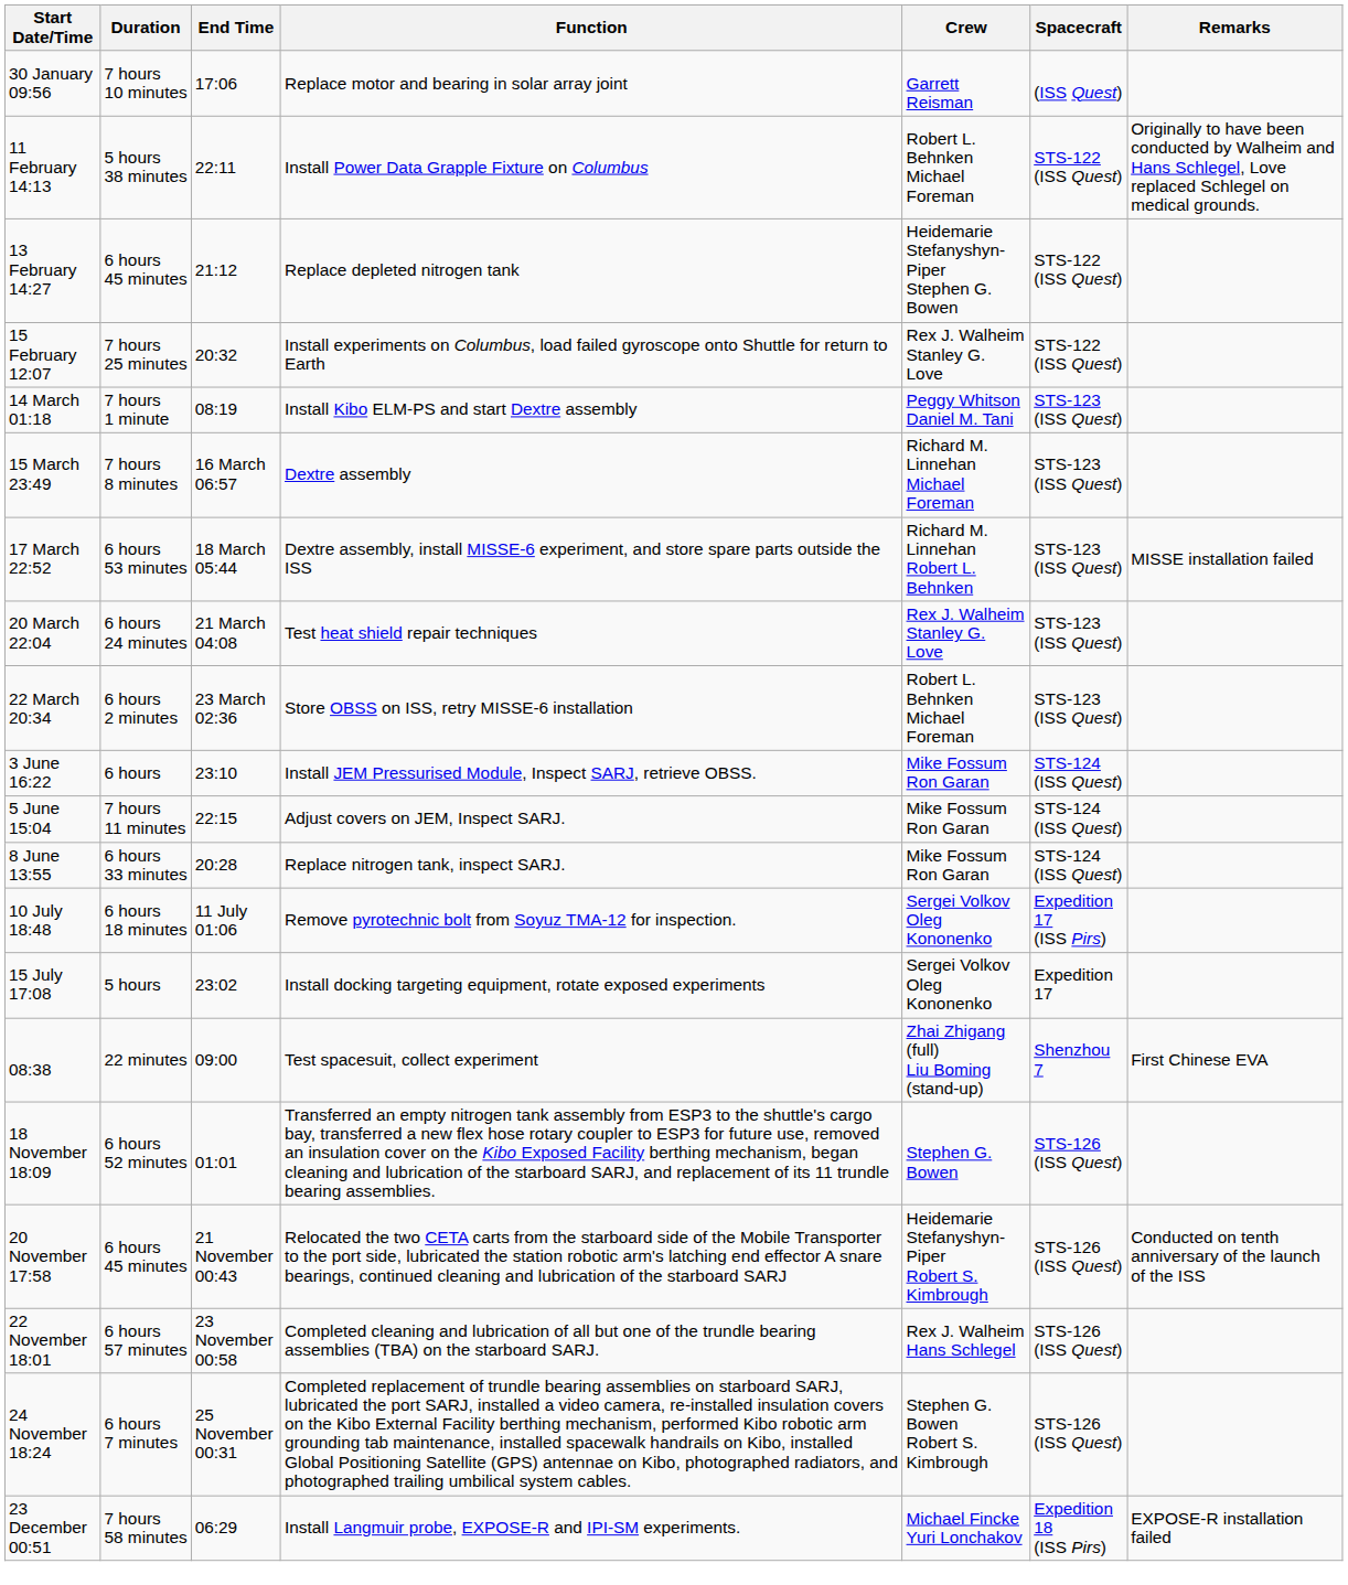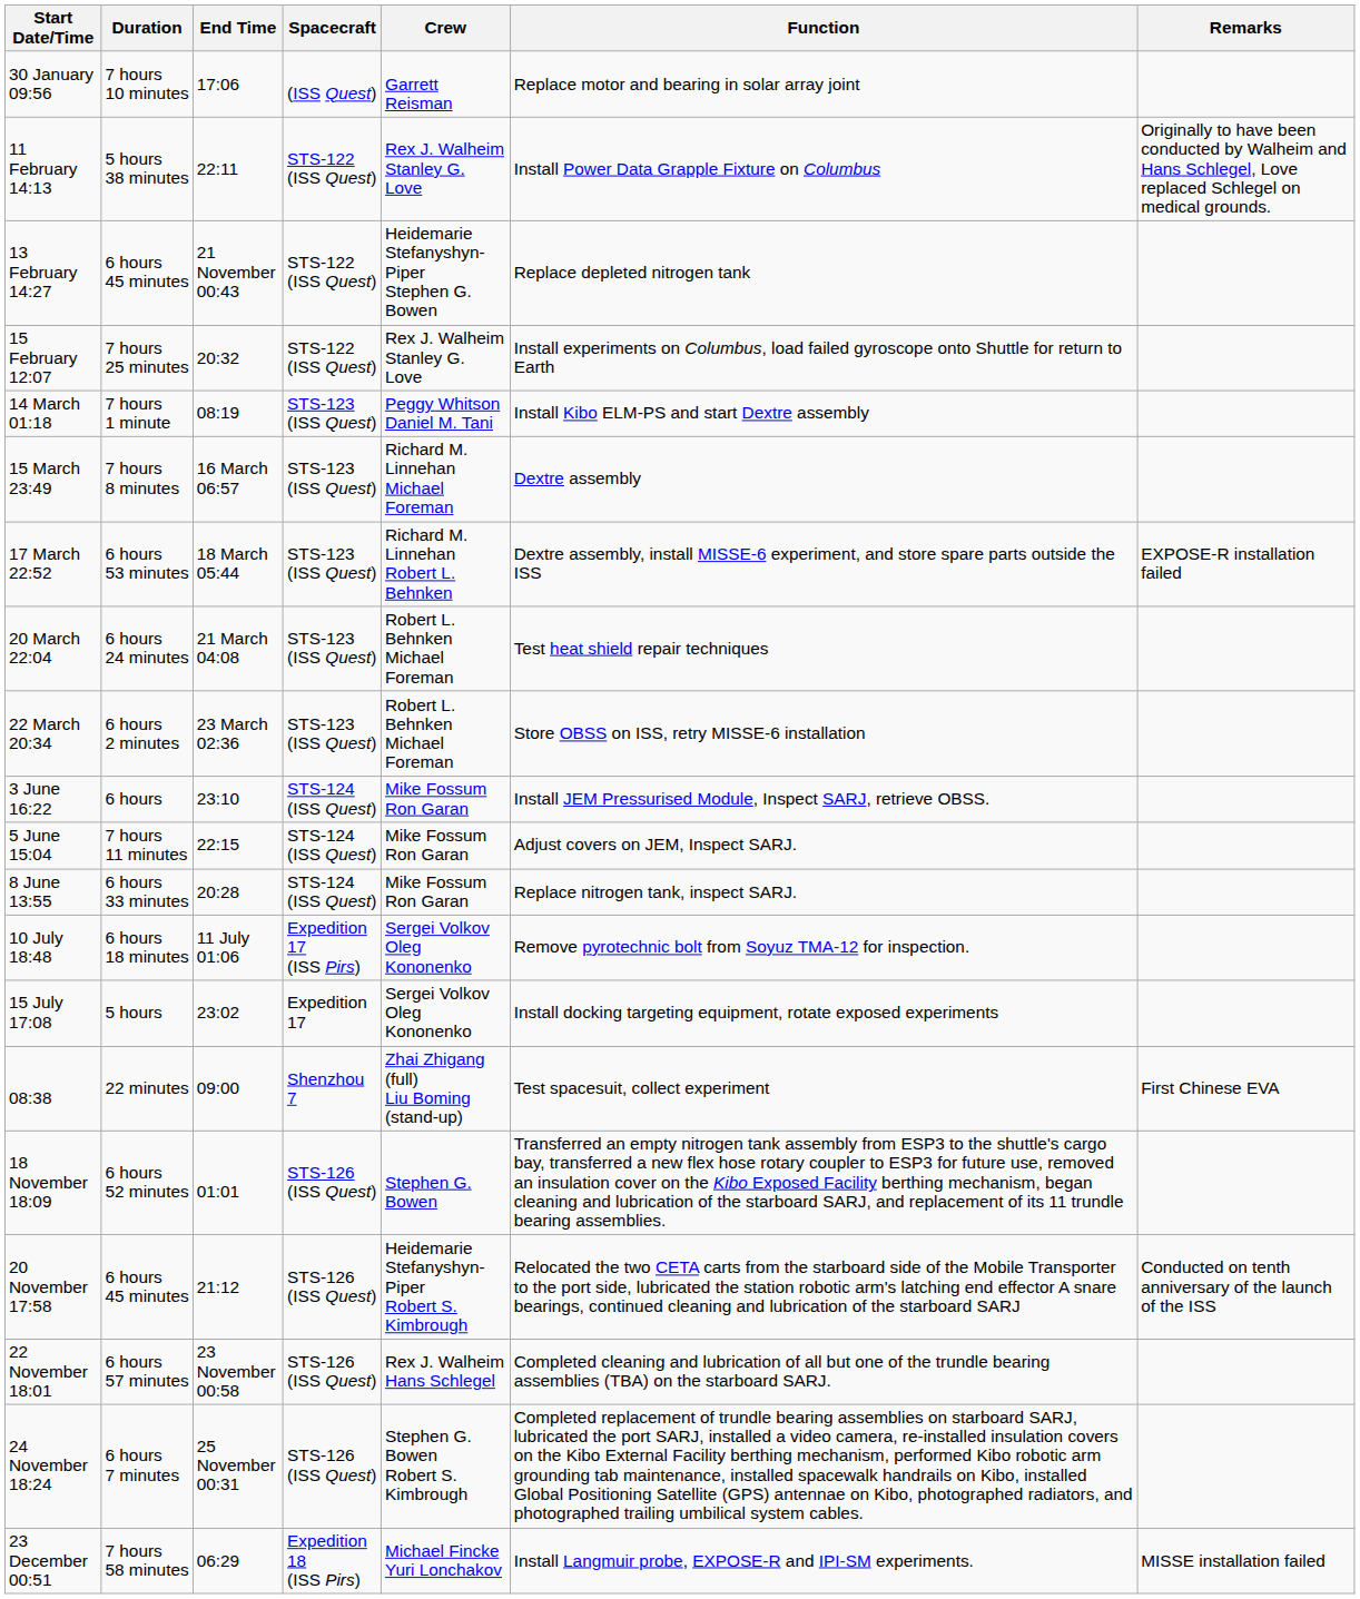 <table class="wikitable" style="width:100%;">
 <tr>
 <th>Start Date/Time</th>
 <th>Duration</th>
 <th>End Time</th>
+<th>Spacecraft</th>
+<th>Crew</th>
 <th>Function</th>
-<th>Crew</th>
-<th>Spacecraft</th>
 <th>Remarks</th>
 </tr>
 <tr>
 <td>30 January<br>09:56</td>
 <td>7 hours<br>10 minutes</td>
 <td>17:06</td>
+<td><br>(<a href='#'>ISS</a> <a href='#'><em>Quest</em></a>)</td>
+<td><br><a href='#'>Garrett Reisman</a></td>
 <td>Replace motor and bearing in solar array joint</td>
-<td><br><a href='#'>Garrett Reisman</a></td>
-<td><br>(<a href='#'>ISS</a> <a href='#'><em>Quest</em></a>)</td>
 <td></td>
 </tr>
 <tr>
 <td>11 February<br>14:13</td>
 <td>5 hours<br>38 minutes</td>
 <td>22:11</td>
+<td><a href='#'>STS-122</a><br>(ISS <em>Quest</em>)</td>
+<td><a href='#'>Rex J. Walheim</a><br><a href='#'>Stanley G. Love</a></td>
 <td>Install <a href='#'>Power Data Grapple Fixture</a> on <a href='#'><em>Columbus</em></a></td>
-<td>Robert L. Behnken<br>Michael Foreman</td>
-<td><a href='#'>STS-122</a><br>(ISS <em>Quest</em>)</td>
 <td>Originally to have been conducted by Walheim and <a href='#'>Hans Schlegel</a>, Love replaced Schlegel on medical grounds.</td>
 </tr>
 <tr>
 <td>13 February<br>14:27</td>
 <td>6 hours<br>45 minutes</td>
-<td>21:12</td>
+<td>21 November<br>00:43</td>
+<td>STS-122<br>(ISS <em>Quest</em>)</td>
+<td>Heidemarie Stefanyshyn-Piper<br>Stephen G. Bowen</td>
 <td>Replace depleted nitrogen tank</td>
-<td>Heidemarie Stefanyshyn-Piper<br>Stephen G. Bowen</td>
-<td>STS-122<br>(ISS <em>Quest</em>)</td>
 <td></td>
 </tr>
 <tr>
 <td>15 February<br>12:07</td>
 <td>7 hours<br>25 minutes</td>
 <td>20:32</td>
+<td>STS-122<br>(ISS <em>Quest</em>)</td>
+<td>Rex J. Walheim<br>Stanley G. Love</td>
 <td>Install experiments on <em>Columbus</em>, load failed gyroscope onto Shuttle for return to Earth</td>
-<td>Rex J. Walheim<br>Stanley G. Love</td>
-<td>STS-122<br>(ISS <em>Quest</em>)</td>
 <td></td>
 </tr>
 <tr>
 <td>14 March<br>01:18</td>
 <td>7 hours<br>1 minute</td>
 <td>08:19</td>
+<td><a href='#'>STS-123</a><br>(ISS <em>Quest</em>)</td>
+<td><a href='#'>Peggy Whitson</a><br><a href='#'>Daniel M. Tani</a></td>
 <td>Install <a href='#'>Kibo</a> ELM-PS and start <a href='#'>Dextre</a> assembly</td>
-<td><a href='#'>Peggy Whitson</a><br><a href='#'>Daniel M. Tani</a></td>
-<td><a href='#'>STS-123</a><br>(ISS <em>Quest</em>)</td>
 <td></td>
 </tr>
 <tr>
 <td>15 March<br>23:49</td>
 <td>7 hours<br>8 minutes</td>
 <td>16 March<br>06:57</td>
+<td>STS-123<br>(ISS <em>Quest</em>)</td>
+<td>Richard M. Linnehan<br><a href='#'>Michael Foreman</a></td>
 <td><a href='#'>Dextre</a> assembly</td>
-<td>Richard M. Linnehan<br><a href='#'>Michael Foreman</a></td>
-<td>STS-123<br>(ISS <em>Quest</em>)</td>
 <td></td>
 </tr>
 <tr>
 <td>17 March<br>22:52</td>
 <td>6 hours<br>53 minutes</td>
 <td>18 March<br>05:44</td>
+<td>STS-123<br>(ISS <em>Quest</em>)</td>
+<td>Richard M. Linnehan<br><a href='#'>Robert L. Behnken</a></td>
 <td>Dextre assembly, install <a href='#'>MISSE-6</a> experiment, and store spare parts outside the ISS</td>
-<td>Richard M. Linnehan<br><a href='#'>Robert L. Behnken</a></td>
-<td>STS-123<br>(ISS <em>Quest</em>)</td>
-<td>MISSE installation failed</td>
+<td>EXPOSE-R installation failed</td>
 </tr>
 <tr>
 <td>20 March<br>22:04</td>
 <td>6 hours<br>24 minutes</td>
 <td>21 March<br>04:08</td>
+<td>STS-123<br>(ISS <em>Quest</em>)</td>
+<td>Robert L. Behnken<br>Michael Foreman</td>
 <td>Test <a href='#'>heat shield</a> repair techniques</td>
-<td><a href='#'>Rex J. Walheim</a><br><a href='#'>Stanley G. Love</a></td>
-<td>STS-123<br>(ISS <em>Quest</em>)</td>
 <td></td>
 </tr>
 <tr>
 <td>22 March<br>20:34</td>
 <td>6 hours<br>2 minutes</td>
 <td>23 March<br>02:36</td>
+<td>STS-123<br>(ISS <em>Quest</em>)</td>
+<td>Robert L. Behnken<br>Michael Foreman</td>
 <td>Store <a href='#'>OBSS</a> on ISS, retry MISSE-6 installation</td>
-<td>Robert L. Behnken<br>Michael Foreman</td>
-<td>STS-123<br>(ISS <em>Quest</em>)</td>
 <td></td>
 </tr>
 <tr>
 <td>3 June<br>16:22</td>
 <td>6 hours<br></td>
 <td>23:10</td>
+<td><a href='#'>STS-124</a><br>(ISS <em>Quest</em>)</td>
+<td><a href='#'>Mike Fossum</a><br><a href='#'>Ron Garan</a></td>
 <td>Install <a href='#'>JEM Pressurised Module</a>, Inspect <a href='#'>SARJ</a>, retrieve OBSS.</td>
-<td><a href='#'>Mike Fossum</a><br><a href='#'>Ron Garan</a></td>
-<td><a href='#'>STS-124</a><br>(ISS <em>Quest</em>)</td>
 <td></td>
 </tr>
 <tr>
 <td>5 June<br>15:04</td>
 <td>7 hours<br>11 minutes</td>
 <td>22:15</td>
+<td>STS-124<br>(ISS <em>Quest</em>)</td>
+<td>Mike Fossum<br>Ron Garan</td>
 <td>Adjust covers on JEM, Inspect SARJ.</td>
-<td>Mike Fossum<br>Ron Garan</td>
-<td>STS-124<br>(ISS <em>Quest</em>)</td>
 <td></td>
 </tr>
 <tr>
 <td>8 June<br>13:55</td>
 <td>6 hours<br>33 minutes</td>
 <td>20:28</td>
+<td>STS-124<br>(ISS <em>Quest</em>)</td>
+<td>Mike Fossum<br>Ron Garan</td>
 <td>Replace nitrogen tank, inspect SARJ.</td>
-<td>Mike Fossum<br>Ron Garan</td>
-<td>STS-124<br>(ISS <em>Quest</em>)</td>
 <td></td>
 </tr>
 <tr>
 <td>10 July<br>18:48</td>
 <td>6 hours<br>18 minutes</td>
 <td>11 July<br>01:06</td>
+<td><a href='#'>Expedition 17</a><br>(ISS <a href='#'><em>Pirs</em></a>)</td>
+<td><a href='#'>Sergei Volkov</a><br><a href='#'>Oleg Kononenko</a></td>
 <td>Remove <a href='#'>pyrotechnic bolt</a> from <a href='#'>Soyuz TMA-12</a> for inspection.</td>
-<td><a href='#'>Sergei Volkov</a><br><a href='#'>Oleg Kononenko</a></td>
-<td><a href='#'>Expedition 17</a><br>(ISS <a href='#'><em>Pirs</em></a>)</td>
 <td></td>
 </tr>
 <tr>
 <td>15 July<br>17:08</td>
 <td>5 hours<br></td>
 <td>23:02</td>
+<td>Expedition 17<br></td>
+<td>Sergei Volkov<br>Oleg Kononenko</td>
 <td>Install docking targeting equipment, rotate exposed experiments</td>
-<td>Sergei Volkov<br>Oleg Kononenko</td>
-<td>Expedition 17<br></td>
 <td></td>
 </tr>
 <tr>
 <td><br>08:38</td>
 <td>22 minutes</td>
 <td>09:00</td>
+<td><a href='#'>Shenzhou 7</a></td>
+<td><a href='#'>Zhai Zhigang</a> (full)<br><a href='#'>Liu Boming</a> (stand-up)</td>
 <td>Test spacesuit, collect experiment</td>
-<td><a href='#'>Zhai Zhigang</a> (full)<br><a href='#'>Liu Boming</a> (stand-up)</td>
-<td><a href='#'>Shenzhou 7</a></td>
 <td>First Chinese EVA</td>
 </tr>
 <tr>
 <td>18 November<br>18:09</td>
 <td>6 hours<br>52 minutes</td>
 <td><br>01:01</td>
+<td><a href='#'>STS-126</a><br>(ISS <em>Quest</em>)</td>
+<td><br><a href='#'>Stephen G. Bowen</a></td>
 <td>Transferred an empty nitrogen tank assembly from ESP3 to the shuttle's cargo bay, transferred a new flex hose rotary coupler to ESP3 for future use, removed an insulation cover on the <a href='#'><em>Kibo</em> Exposed Facility</a> berthing mechanism, began cleaning and lubrication of the starboard SARJ, and replacement of its 11 trundle bearing assemblies.</td>
-<td><br><a href='#'>Stephen G. Bowen</a></td>
-<td><a href='#'>STS-126</a><br>(ISS <em>Quest</em>)</td>
 <td></td>
 </tr>
 <tr>
 <td>20 November<br>17:58</td>
 <td>6 hours<br>45 minutes</td>
-<td>21 November<br>00:43</td>
+<td>21:12</td>
+<td>STS-126<br>(ISS <em>Quest</em>)</td>
+<td>Heidemarie Stefanyshyn-Piper<br><a href='#'>Robert S. Kimbrough</a></td>
 <td>Relocated the two <a href='#'>CETA</a> carts from the starboard side of the Mobile Transporter to the port side, lubricated the station robotic arm's latching end effector A snare bearings, continued cleaning and lubrication of the starboard SARJ</td>
-<td>Heidemarie Stefanyshyn-Piper<br><a href='#'>Robert S. Kimbrough</a></td>
-<td>STS-126<br>(ISS <em>Quest</em>)</td>
 <td>Conducted on tenth anniversary of the launch of the ISS</td>
 </tr>
 <tr>
 <td>22 November<br>18:01</td>
 <td>6 hours<br>57 minutes</td>
 <td>23 November<br>00:58</td>
+<td>STS-126<br>(ISS <em>Quest</em>)</td>
+<td>Rex J. Walheim<br><a href='#'>Hans Schlegel</a></td>
 <td>Completed cleaning and lubrication of all but one of the trundle bearing assemblies (TBA) on the starboard SARJ.</td>
-<td>Rex J. Walheim<br><a href='#'>Hans Schlegel</a></td>
-<td>STS-126<br>(ISS <em>Quest</em>)</td>
 <td></td>
 </tr>
 <tr>
 <td>24 November<br>18:24</td>
 <td>6 hours<br>7 minutes</td>
 <td>25 November<br>00:31</td>
+<td>STS-126<br>(ISS <em>Quest</em>)</td>
+<td>Stephen G. Bowen<br>Robert S. Kimbrough</td>
 <td>Completed replacement of trundle bearing assemblies on starboard SARJ, lubricated the port SARJ, installed a video camera, re-installed insulation covers on the Kibo External Facility berthing mechanism, performed Kibo robotic arm grounding tab maintenance, installed spacewalk handrails on Kibo, installed Global Positioning Satellite (GPS) antennae on Kibo, photographed radiators, and photographed trailing umbilical system cables.</td>
-<td>Stephen G. Bowen<br>Robert S. Kimbrough</td>
-<td>STS-126<br>(ISS <em>Quest</em>)</td>
 <td></td>
 </tr>
 <tr>
 <td>23 December<br>00:51</td>
 <td>7 hours<br>58 minutes</td>
 <td>06:29</td>
+<td><a href='#'>Expedition 18</a><br>(ISS <em>Pirs</em>)</td>
+<td><a href='#'>Michael Fincke</a><br><a href='#'>Yuri Lonchakov</a></td>
 <td>Install <a href='#'>Langmuir probe</a>, <a href='#'>EXPOSE-R</a> and <a href='#'>IPI-SM</a> experiments.</td>
-<td><a href='#'>Michael Fincke</a><br><a href='#'>Yuri Lonchakov</a></td>
-<td><a href='#'>Expedition 18</a><br>(ISS <em>Pirs</em>)</td>
-<td>EXPOSE-R installation failed</td>
+<td>MISSE installation failed</td>
 </tr>
 </table>
